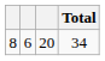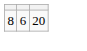 <table class="wikitable">
 <tr>
 <th></th>
 <th></th>
 <th></th>
-<th>Total</th>
 </tr>
 <tr style="text-align:center;">
 <td>8</td>
 <td>6</td>
 <td>20</td>
-<td>34</td>
 </tr>
 </table>
